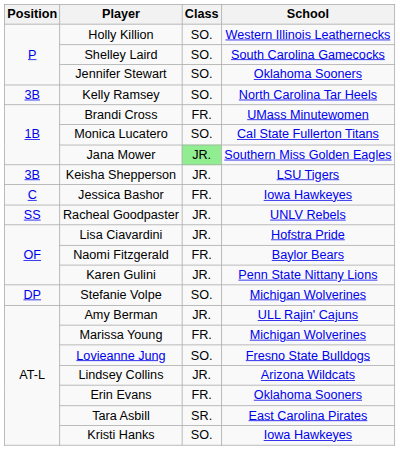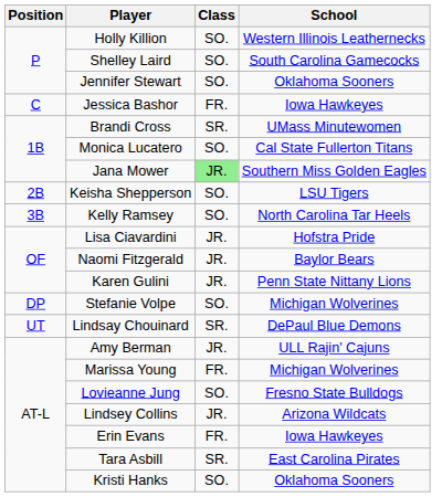 <table class="wikitable">
 <tr>
 <th>Position</th>
 <th>Player</th>
 <th>Class</th>
 <th>School</th>
 </tr>
 <tr align=center>
 <td rowspan=3><a href='#'>P</a></td>
 <td>Holly Killion</td>
 <td>SO.</td>
 <td><a href='#'>Western Illinois Leathernecks</a></td>
 </tr>
 <tr align=center>
 <td>Shelley Laird</td>
 <td>SO.</td>
 <td><a href='#'>South Carolina Gamecocks</a></td>
 </tr>
 <tr align=center>
 <td>Jennifer Stewart</td>
 <td>SO.</td>
 <td><a href='#'>Oklahoma Sooners</a></td>
 </tr>
 <tr align=center>
-<td rowspan=1><a href='#'>3B</a></td>
-<td>Kelly Ramsey</td>
-<td>SO.</td>
-<td><a href='#'>North Carolina Tar Heels</a></td>
+<td rowspan=1><a href='#'>C</a></td>
+<td>Jessica Bashor</td>
+<td>FR.</td>
+<td><a href='#'>Iowa Hawkeyes</a></td>
 </tr>
 <tr align=center>
 <td rowspan=3><a href='#'>1B</a></td>
 <td>Brandi Cross</td>
-<td>FR.</td>
+<td>SR.</td>
 <td><a href='#'>UMass Minutewomen</a></td>
 </tr>
 <tr align=center>
 <td>Monica Lucatero</td>
 <td>SO.</td>
 <td><a href='#'>Cal State Fullerton Titans</a></td>
 </tr>
 <tr align=center>
 <td>Jana Mower</td>
 <td style="background: lightgreen;">JR.</td>
 <td><a href='#'>Southern Miss Golden Eagles</a></td>
 </tr>
 <tr align=center>
-<td rowspan=1><a href='#'>3B</a></td>
+<td rowspan=1><a href='#'>2B</a></td>
 <td>Keisha Shepperson</td>
-<td>JR.</td>
+<td>SO.</td>
 <td><a href='#'>LSU Tigers</a></td>
 </tr>
 <tr align=center>
-<td rowspan=1><a href='#'>C</a></td>
-<td>Jessica Bashor</td>
-<td>FR.</td>
-<td><a href='#'>Iowa Hawkeyes</a></td>
-</tr>
-<tr align=center>
-<td rowspan=1><a href='#'>SS</a></td>
-<td>Racheal Goodpaster</td>
-<td>JR.</td>
-<td><a href='#'>UNLV Rebels</a></td>
+<td rowspan=1><a href='#'>3B</a></td>
+<td>Kelly Ramsey</td>
+<td>SO.</td>
+<td><a href='#'>North Carolina Tar Heels</a></td>
 </tr>
 <tr align=center>
 <td rowspan=3><a href='#'>OF</a></td>
 <td>Lisa Ciavardini</td>
 <td>JR.</td>
 <td><a href='#'>Hofstra Pride</a></td>
 </tr>
 <tr align=center>
 <td>Naomi Fitzgerald</td>
-<td>FR.</td>
+<td>JR.</td>
 <td><a href='#'>Baylor Bears</a></td>
 </tr>
 <tr align=center>
 <td>Karen Gulini</td>
 <td>JR.</td>
 <td><a href='#'>Penn State Nittany Lions</a></td>
 </tr>
 <tr align=center>
 <td rowspan=1><a href='#'>DP</a></td>
 <td>Stefanie Volpe</td>
 <td>SO.</td>
 <td><a href='#'>Michigan Wolverines</a></td>
+</tr>
+<tr align=center>
+<td rowspan=1><a href='#'>UT</a></td>
+<td>Lindsay Chouinard</td>
+<td>SR.</td>
+<td><a href='#'>DePaul Blue Demons</a></td>
 </tr>
 <tr align=center>
 <td rowspan=7>AT-L</td>
 <td>Amy Berman</td>
 <td>JR.</td>
 <td><a href='#'>ULL Rajin' Cajuns</a></td>
 </tr>
 <tr align=center>
 <td>Marissa Young</td>
 <td>FR.</td>
 <td><a href='#'>Michigan Wolverines</a></td>
 </tr>
 <tr align=center>
 <td><a href='#'>Lovieanne Jung</a></td>
 <td>SO.</td>
 <td><a href='#'>Fresno State Bulldogs</a></td>
 </tr>
 <tr align=center>
 <td>Lindsey Collins</td>
 <td>JR.</td>
 <td><a href='#'>Arizona Wildcats</a></td>
 </tr>
 <tr align=center>
 <td>Erin Evans</td>
 <td>FR.</td>
-<td><a href='#'>Oklahoma Sooners</a></td>
+<td><a href='#'>Iowa Hawkeyes</a></td>
 </tr>
 <tr align=center>
 <td>Tara Asbill</td>
 <td>SR.</td>
 <td><a href='#'>East Carolina Pirates</a></td>
 </tr>
 <tr align=center>
 <td>Kristi Hanks</td>
 <td>SO.</td>
-<td><a href='#'>Iowa Hawkeyes</a></td>
+<td><a href='#'>Oklahoma Sooners</a></td>
 </tr>
 </table>
